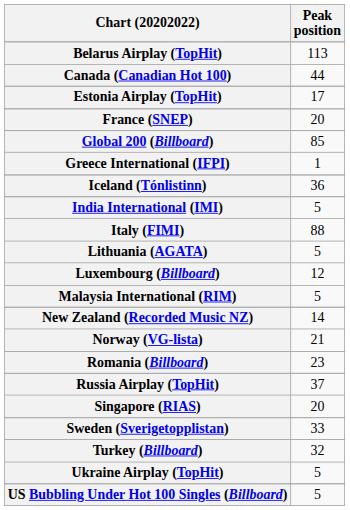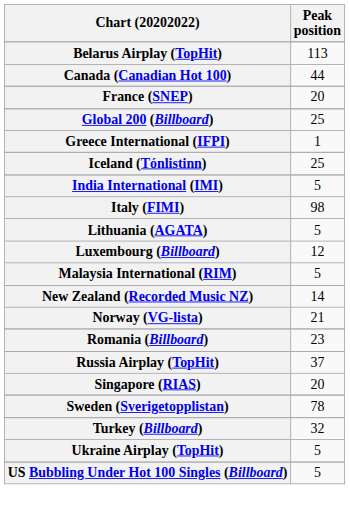 <table class="wikitable sortable plainrowheaders" style="text-align:center">
 <tr>
 <th scope="col">Chart (20202022)</th>
 <th scope="col">Peak<br>position</th>
 </tr>
 <tr>
 </tr>
 <tr>
 </tr>
 <tr>
 <th scope="row">Belarus Airplay (<a href='#'>TopHit</a>)</th>
 <td>113</td>
 </tr>
 <tr>
 <th scope="row">Canada (<a href='#'>Canadian Hot 100</a>)</th>
 <td>44</td>
 </tr>
 <tr>
 </tr>
 <tr>
 </tr>
 <tr>
-<th scope="row">Estonia Airplay (<a href='#'>TopHit</a>)</th>
-<td>17</td>
-</tr>
-<tr>
 </tr>
 <tr>
 <th scope="row">France (<a href='#'>SNEP</a>)</th>
 <td>20</td>
 </tr>
 <tr>
 </tr>
 <tr>
 <th scope="row"><a href='#'>Global 200</a> (<em><a href='#'>Billboard</a></em>)</th>
-<td>85</td>
+<td>25</td>
 </tr>
 <tr>
 <th scope="row">Greece International (<a href='#'>IFPI</a>)</th>
 <td>1</td>
 </tr>
 <tr>
 </tr>
 <tr>
 </tr>
 <tr>
 <th scope="row">Iceland (<a href='#'>Tónlistinn</a>)</th>
-<td>36</td>
+<td>25</td>
 </tr>
 <tr>
 </tr>
 <tr>
 <th scope="row"><a href='#'>India International</a> (<a href='#'>IMI</a>)</th>
 <td>5</td>
 </tr>
 <tr>
 <th scope="row">Italy (<a href='#'>FIMI</a>)</th>
-<td>88</td>
+<td>98</td>
 </tr>
 <tr>
 <th scope="row">Lithuania (<a href='#'>AGATA</a>)</th>
 <td>5</td>
 </tr>
 <tr>
 <th scope="row">Luxembourg (<em><a href='#'>Billboard</a></em>)</th>
 <td>12</td>
 </tr>
 <tr>
 <th scope="row">Malaysia International (<a href='#'>RIM</a>)</th>
 <td>5</td>
 </tr>
 <tr>
 </tr>
 <tr>
 <th scope="row">New Zealand (<a href='#'>Recorded Music NZ</a>)</th>
 <td>14</td>
 </tr>
 <tr>
 <th scope="row">Norway (<a href='#'>VG-lista</a>)</th>
 <td>21</td>
 </tr>
 <tr>
 </tr>
 <tr>
 <th scope="row">Romania (<em><a href='#'>Billboard</a></em>)</th>
 <td>23</td>
 </tr>
 <tr>
 </tr>
 <tr>
 </tr>
 <tr>
 <th scope="row">Russia Airplay (<a href='#'>TopHit</a>)</th>
 <td>37</td>
 </tr>
 <tr>
 <th scope="row">Singapore (<a href='#'>RIAS</a>)</th>
 <td>20</td>
 </tr>
 <tr>
 </tr>
 <tr>
 </tr>
 <tr>
 <th scope="row">Sweden (<a href='#'>Sverigetopplistan</a>)</th>
-<td>33</td>
+<td>78</td>
 </tr>
 <tr>
 </tr>
 <tr>
 <th scope="row">Turkey (<em><a href='#'>Billboard</a></em>)</th>
 <td>32</td>
 </tr>
 <tr>
 <th scope="row">Ukraine Airplay (<a href='#'>TopHit</a>)</th>
 <td>5</td>
 </tr>
 <tr>
 </tr>
 <tr>
 <th scope="row">US <a href='#'>Bubbling Under Hot 100 Singles</a> (<em><a href='#'>Billboard</a></em>)</th>
 <td>5</td>
 </tr>
 </table>
